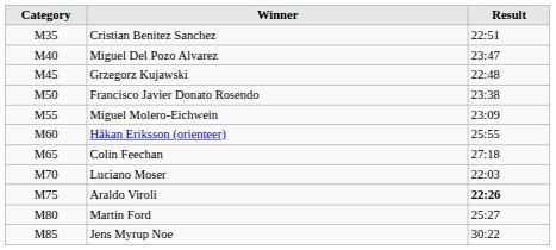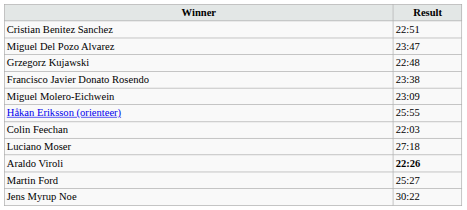 <table class="wikitable" width=35%>
 <tr>
-<td width=15% align="center" bgcolor=#E3E7E6><strong>Category</strong></td>
 <td align="center" bgcolor=#E3E7E6> <strong>Winner</strong></td>
 <td width=15% align="center" bgcolor=#E3E7E6><strong>Result</strong></td>
 </tr>
 <tr>
-<td align="center">M35</td>
 <td> Cristian Benitez Sanchez</td>
 <td>22:51</td>
 </tr>
 <tr>
-<td align="center">M40</td>
 <td> Miguel Del Pozo Alvarez</td>
 <td>23:47</td>
 </tr>
 <tr>
-<td align="center">M45</td>
 <td> Grzegorz Kujawski</td>
 <td>22:48</td>
 </tr>
 <tr>
-<td align="center">M50</td>
 <td> Francisco Javier Donato Rosendo</td>
 <td>23:38</td>
 </tr>
 <tr>
-<td align="center">M55</td>
 <td> Miguel Molero-Eichwein</td>
 <td>23:09</td>
 </tr>
 <tr>
-<td align="center">M60</td>
 <td> <a href='#'>Håkan Eriksson (orienteer)</a></td>
 <td>25:55</td>
 </tr>
 <tr>
-<td align="center">M65</td>
 <td> Colin Feechan</td>
+<td>22:03</td>
+</tr>
+<tr>
+<td> Luciano Moser</td>
 <td>27:18</td>
 </tr>
 <tr>
-<td align="center">M70</td>
-<td> Luciano Moser</td>
-<td>22:03</td>
-</tr>
-<tr>
-<td align="center">M75</td>
 <td> Araldo Viroli</td>
 <td><strong>22:26</strong></td>
 </tr>
 <tr>
-<td align="center">M80</td>
 <td> Martin Ford</td>
 <td>25:27</td>
 </tr>
 <tr>
-<td align="center">M85</td>
 <td> Jens Myrup Noe</td>
 <td>30:22</td>
 </tr>
 </table>
